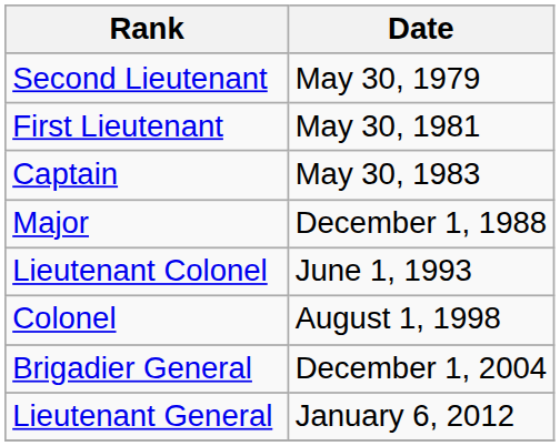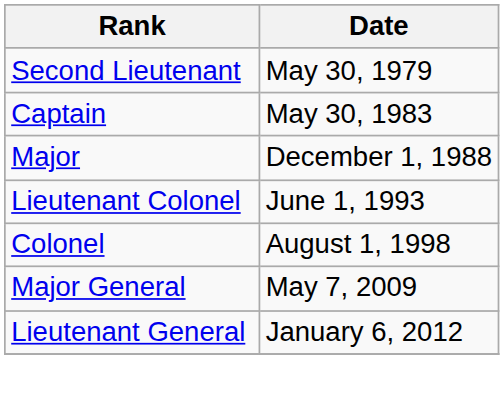 <table class="wikitable">
 <tr>
 <th>Rank</th>
 <th>Date</th>
 </tr>
 <tr>
 <td> <a href='#'>Second Lieutenant</a></td>
 <td>May 30, 1979</td>
-</tr>
-<tr>
-<td> <a href='#'>First Lieutenant</a></td>
-<td>May 30, 1981</td>
 </tr>
 <tr>
 <td> <a href='#'>Captain</a></td>
 <td>May 30, 1983</td>
 </tr>
 <tr>
 <td> <a href='#'>Major</a></td>
 <td>December 1, 1988</td>
 </tr>
 <tr>
 <td> <a href='#'>Lieutenant Colonel</a></td>
 <td>June 1, 1993</td>
 </tr>
 <tr>
 <td> <a href='#'>Colonel</a></td>
 <td>August 1, 1998</td>
 </tr>
 <tr>
-<td> <a href='#'>Brigadier General</a></td>
-<td>December 1, 2004</td>
+<td> <a href='#'>Major General</a></td>
+<td>May 7, 2009</td>
 </tr>
 <tr>
 <td> <a href='#'>Lieutenant General</a> </td>
 <td>January 6, 2012</td>
 </tr>
 <tr>
 </tr>
 </table>
